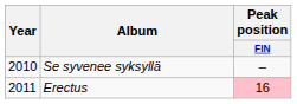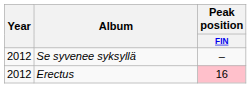 <table class="wikitable">
 <tr>
 <th rowspan="2">Year</th>
 <th rowspan="2" style="width:230px;">Album</th>
 <th colspan="2">Peak<br>position</th>
 </tr>
 <tr>
 <th style="width;font-size:75%"><a href='#'>FIN</a><br></th>
 </tr>
 <tr>
-<td>2010</td>
+<td>2012</td>
 <td><em>Se syvenee syksyllä</em></td>
 <td style="text-align:center;">–</td>
 </tr>
 <tr>
-<td>2011</td>
+<td>2012</td>
 <td><em>Erectus</em></td>
 <td style="background: pink; text-align:center;">16</td>
 </tr>
 </table>
